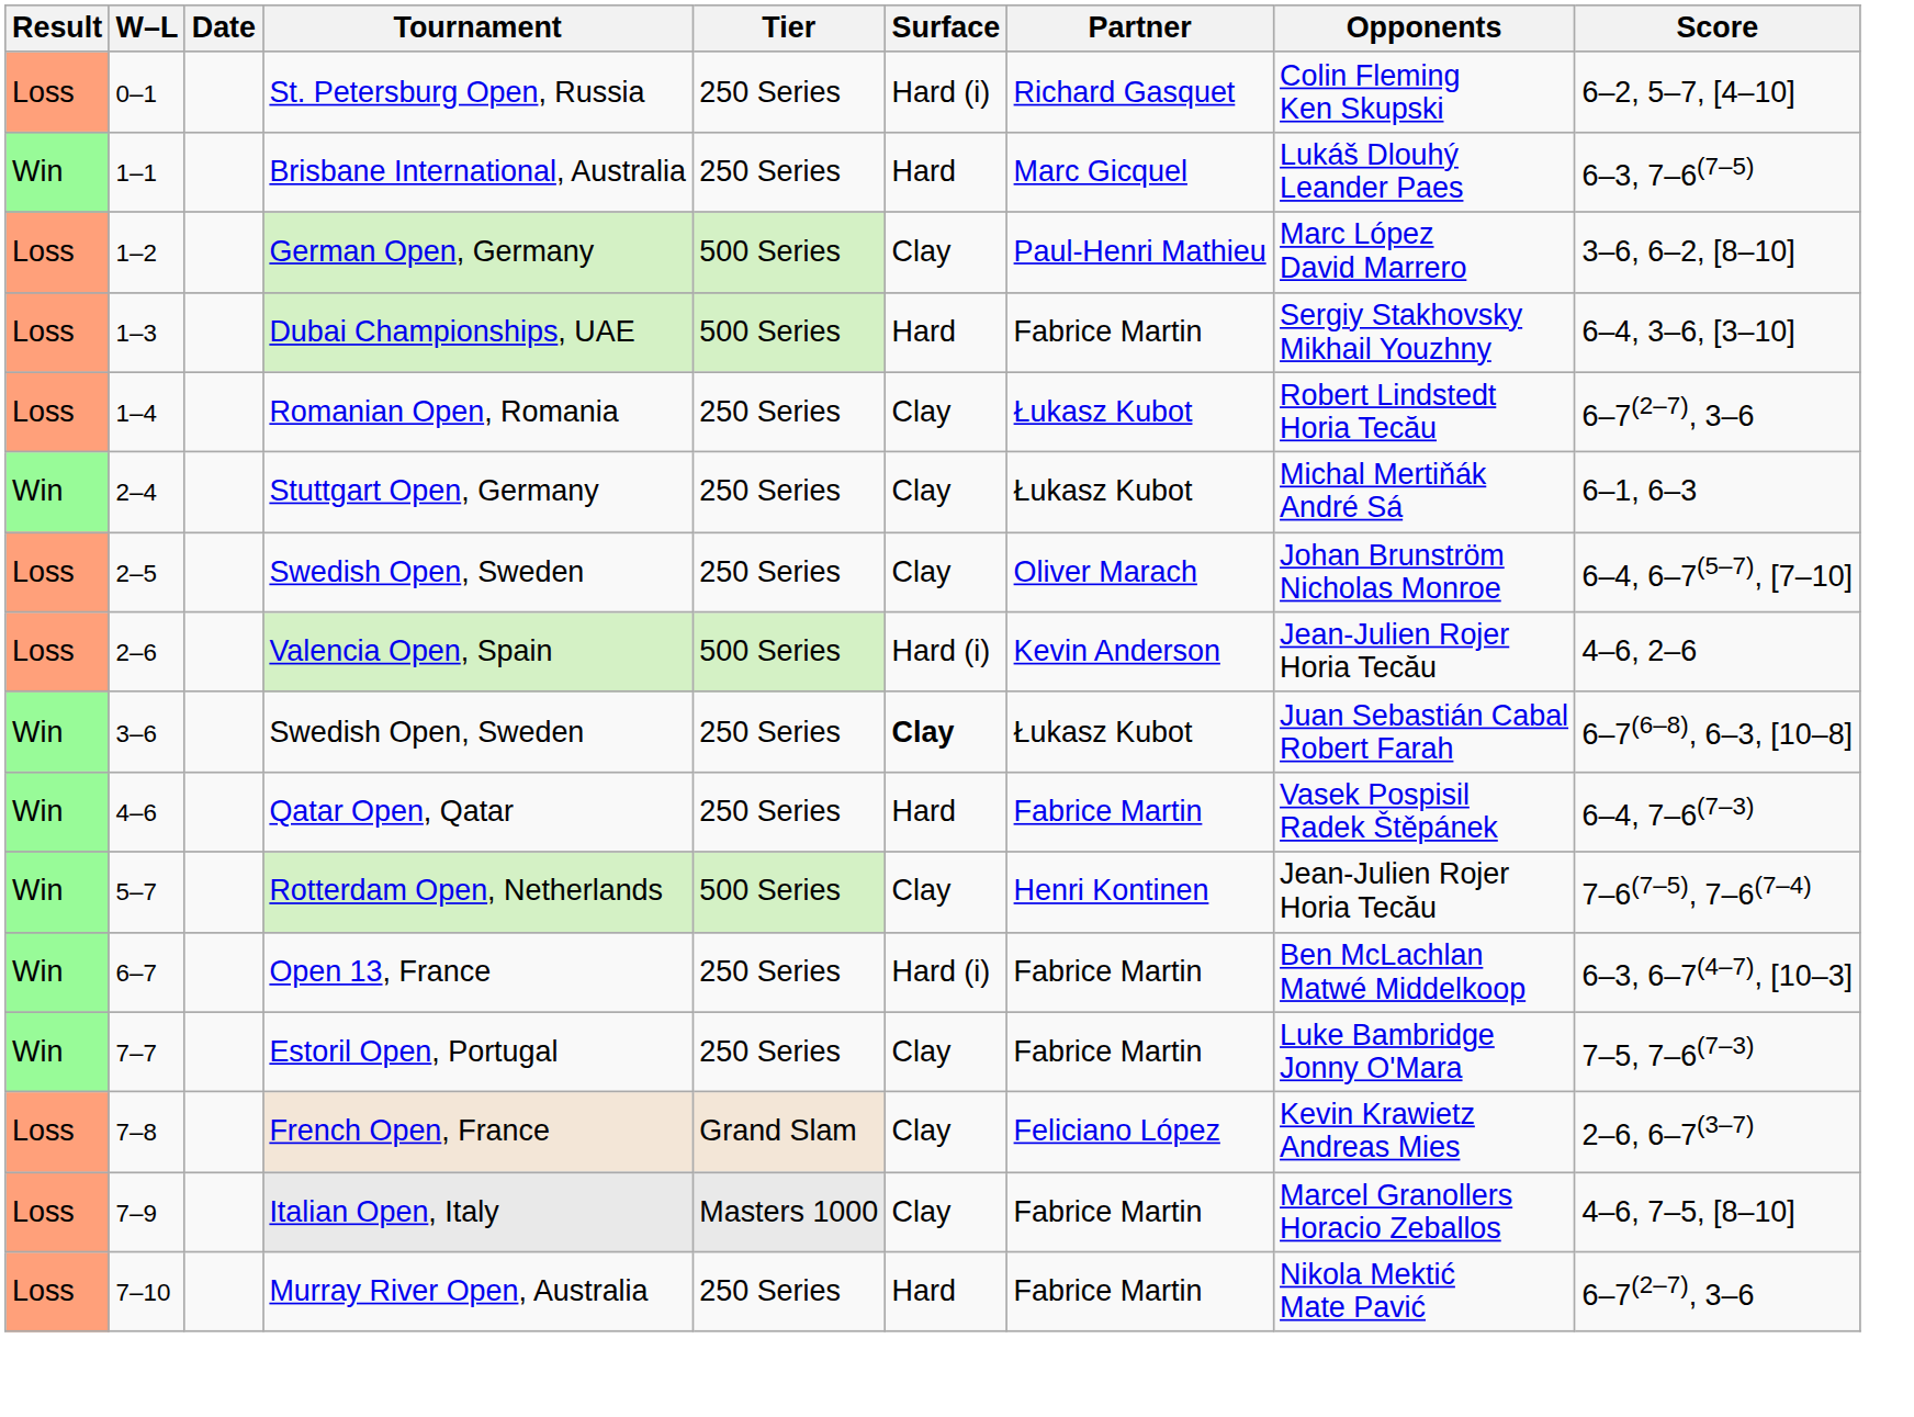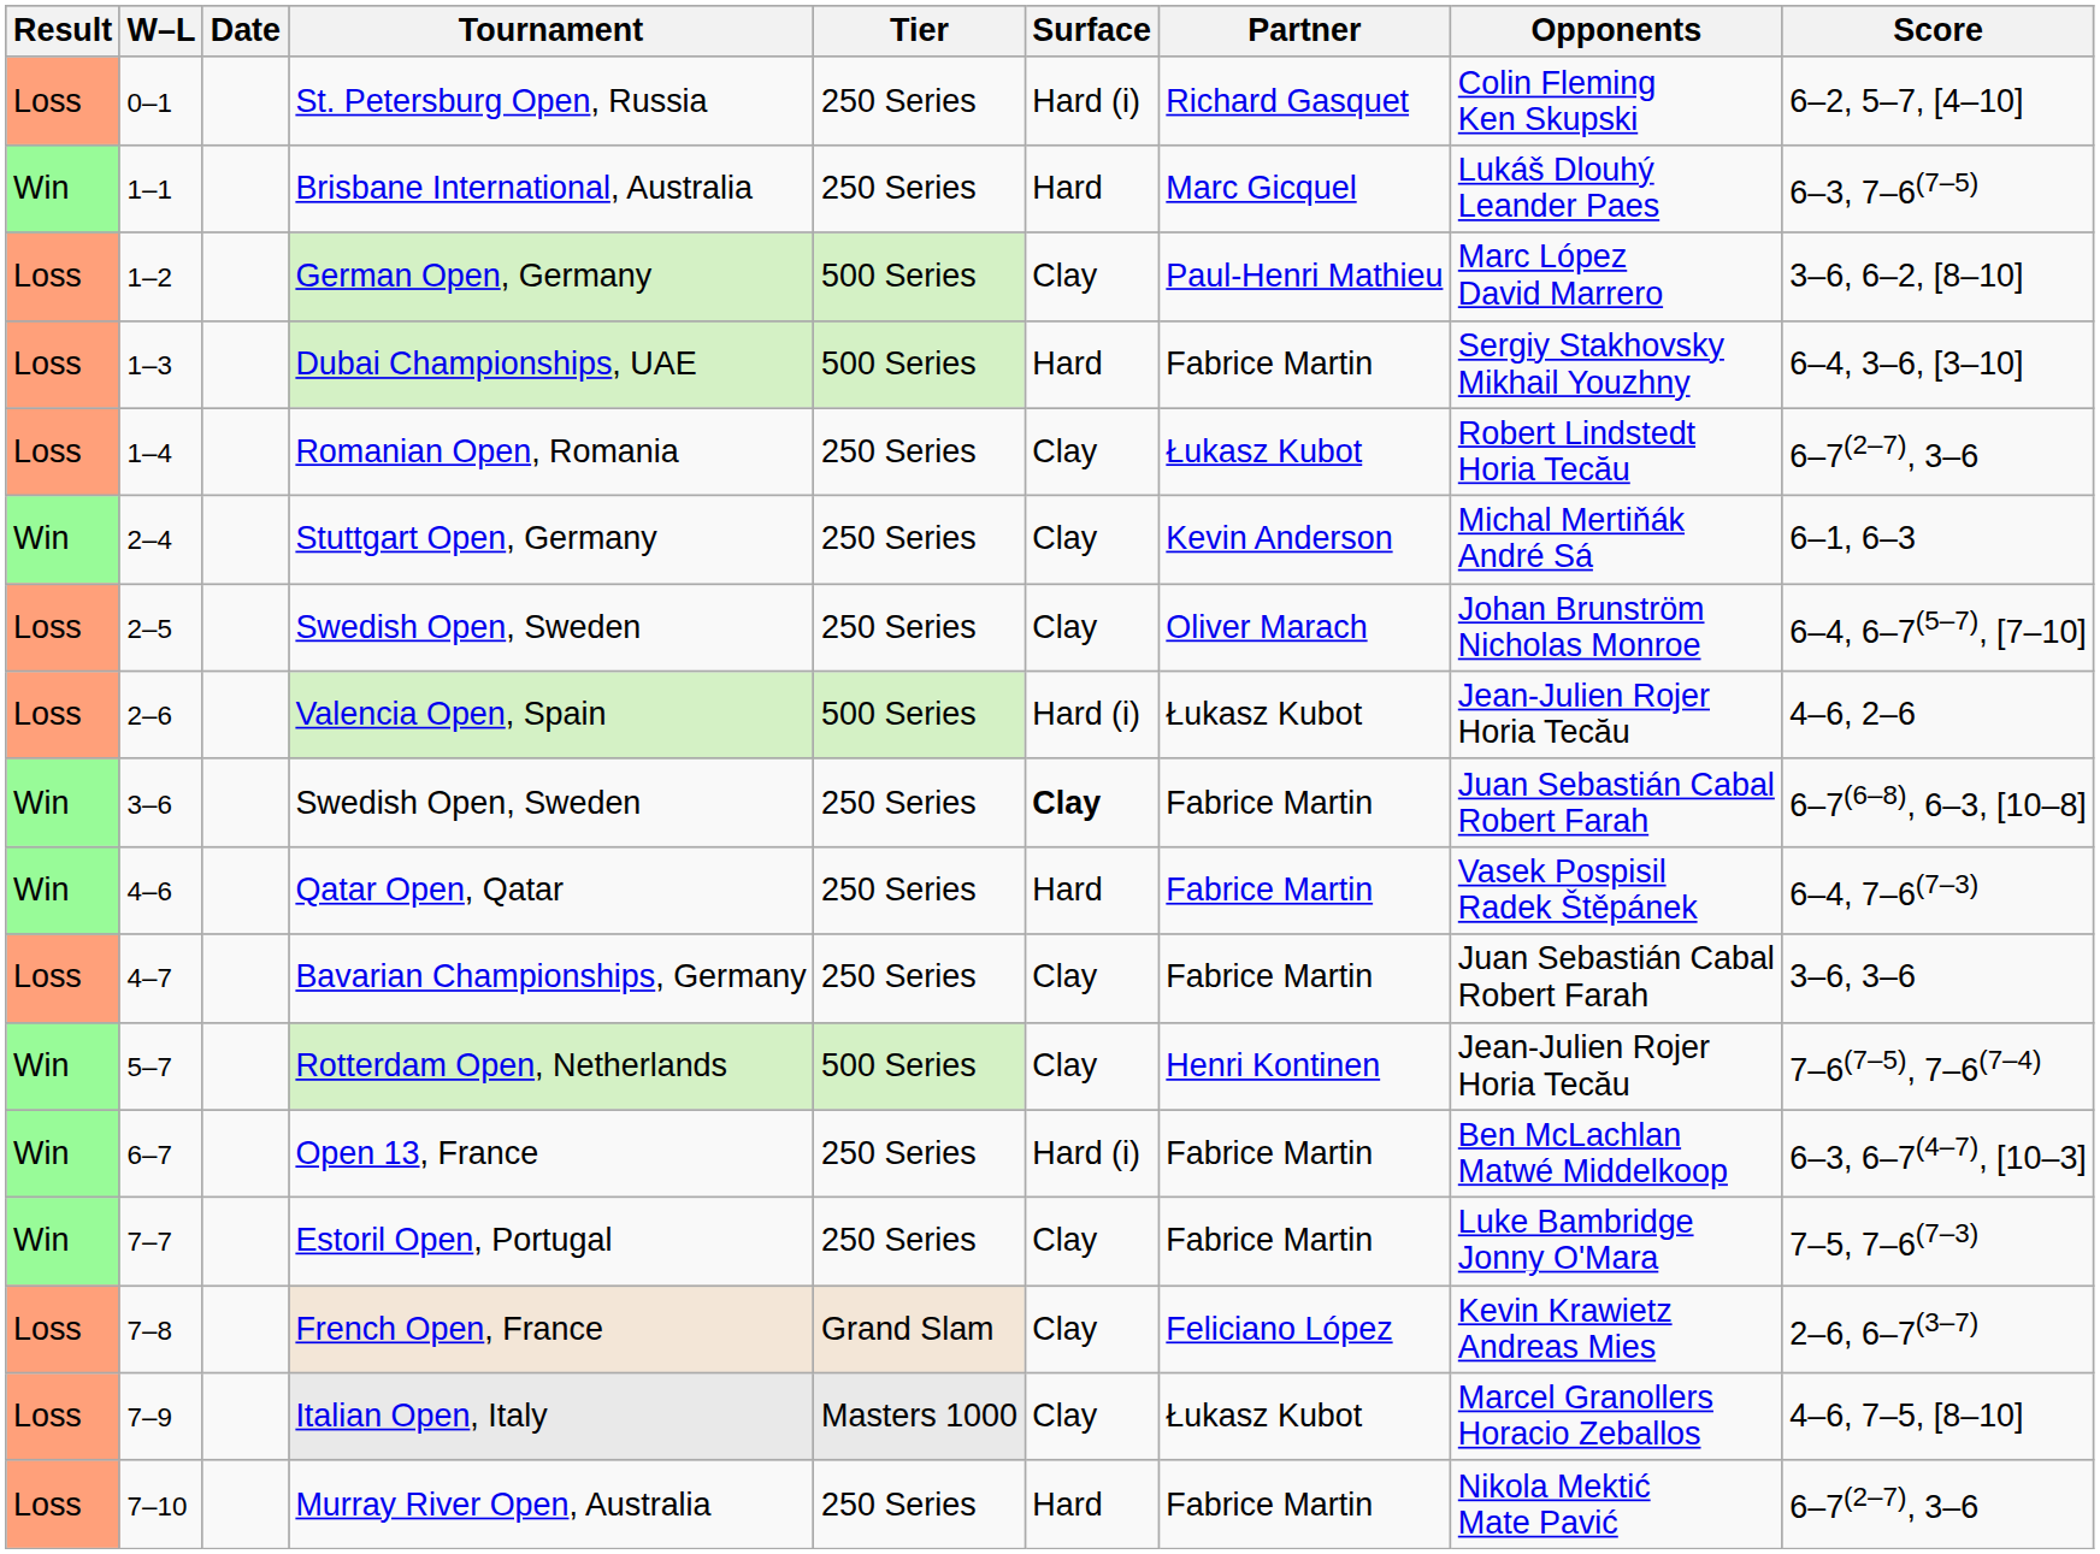 <table class="sortable wikitable">
 <tr>
 <th>Result</th>
 <th class="unsortable">W–L</th>
 <th>Date</th>
 <th>Tournament</th>
 <th>Tier</th>
 <th>Surface</th>
 <th>Partner</th>
 <th>Opponents</th>
 <th class="unsortable">Score</th>
 </tr>
 <tr>
 <td bgcolor=FFA07A>Loss</td>
 <td><small>0–1</small></td>
 <td><a href='#'></a></td>
 <td><a href='#'>St. Petersburg Open</a>, Russia</td>
 <td>250 Series</td>
 <td>Hard (i)</td>
 <td> <a href='#'>Richard Gasquet</a></td>
 <td> <a href='#'>Colin Fleming</a><br> <a href='#'>Ken Skupski</a></td>
 <td>6–2, 5–7, [4–10]</td>
 </tr>
 <tr>
 <td bgcolor=98FB98>Win</td>
 <td><small>1–1</small></td>
 <td><a href='#'></a></td>
 <td><a href='#'>Brisbane International</a>, Australia</td>
 <td>250 Series</td>
 <td>Hard</td>
 <td> <a href='#'>Marc Gicquel</a></td>
 <td> <a href='#'>Lukáš Dlouhý</a><br> <a href='#'>Leander Paes</a></td>
 <td>6–3, 7–6<sup>(7–5)</sup></td>
 </tr>
 <tr>
 <td bgcolor=FFA07A>Loss</td>
 <td><small>1–2</small></td>
 <td><a href='#'></a></td>
 <td style="background:#D4F1C5;"><a href='#'>German Open</a>, Germany</td>
 <td style="background:#D4F1C5;">500 Series</td>
 <td>Clay</td>
 <td> <a href='#'>Paul-Henri Mathieu</a></td>
 <td> <a href='#'>Marc López</a><br> <a href='#'>David Marrero</a></td>
 <td>3–6, 6–2, [8–10]</td>
 </tr>
 <tr>
 <td bgcolor=FFA07A>Loss</td>
 <td><small>1–3</small></td>
 <td><a href='#'></a></td>
 <td style="background:#D4F1C5;"><a href='#'>Dubai Championships</a>, UAE</td>
 <td style="background:#D4F1C5;">500 Series</td>
 <td>Hard</td>
 <td> Fabrice Martin</td>
 <td> <a href='#'>Sergiy Stakhovsky</a><br> <a href='#'>Mikhail Youzhny</a></td>
 <td>6–4, 3–6, [3–10]</td>
 </tr>
 <tr>
 <td bgcolor=FFA07A>Loss</td>
 <td><small>1–4</small></td>
 <td><a href='#'></a></td>
 <td><a href='#'>Romanian Open</a>, Romania</td>
 <td>250 Series</td>
 <td>Clay</td>
 <td> <a href='#'>Łukasz Kubot</a></td>
 <td> <a href='#'>Robert Lindstedt</a><br> <a href='#'>Horia Tecău</a></td>
 <td>6–7<sup>(2–7)</sup>, 3–6</td>
 </tr>
 <tr>
 <td bgcolor=98FB98>Win</td>
 <td><small>2–4</small></td>
 <td><a href='#'></a></td>
 <td><a href='#'>Stuttgart Open</a>, Germany</td>
 <td>250 Series</td>
 <td>Clay</td>
-<td> Łukasz Kubot</td>
+<td> <a href='#'>Kevin Anderson</a></td>
 <td> <a href='#'>Michal Mertiňák</a><br> <a href='#'>André Sá</a></td>
 <td>6–1, 6–3</td>
 </tr>
 <tr>
 <td bgcolor=FFA07A>Loss</td>
 <td><small>2–5</small></td>
 <td><a href='#'></a></td>
 <td><a href='#'>Swedish Open</a>, Sweden</td>
 <td>250 Series</td>
 <td>Clay</td>
 <td> <a href='#'>Oliver Marach</a></td>
 <td> <a href='#'>Johan Brunström</a><br> <a href='#'>Nicholas Monroe</a></td>
 <td>6–4, 6–7<sup>(5–7)</sup>, [7–10]</td>
 </tr>
 <tr>
 <td bgcolor=FFA07A>Loss</td>
 <td><small>2–6</small></td>
 <td><a href='#'></a></td>
 <td style="background:#D4F1C5;"><a href='#'>Valencia Open</a>, Spain</td>
 <td style="background:#D4F1C5;">500 Series</td>
 <td>Hard (i)</td>
-<td> <a href='#'>Kevin Anderson</a></td>
+<td> Łukasz Kubot</td>
 <td> <a href='#'>Jean-Julien Rojer</a><br> Horia Tecău</td>
 <td>4–6, 2–6</td>
 </tr>
 <tr>
 <td bgcolor=98FB98>Win</td>
 <td><small>3–6</small></td>
 <td><a href='#'></a></td>
 <td>Swedish Open, Sweden</td>
 <td>250 Series</td>
 <td><strong>Clay</strong></td>
-<td> Łukasz Kubot</td>
+<td> Fabrice Martin</td>
 <td> <a href='#'>Juan Sebastián Cabal</a><br> <a href='#'>Robert Farah</a></td>
 <td>6–7<sup>(6–8)</sup>, 6–3, [10–8]</td>
 </tr>
 <tr>
 <td bgcolor=98FB98>Win</td>
 <td><small>4–6</small></td>
 <td><a href='#'></a></td>
 <td><a href='#'>Qatar Open</a>, Qatar</td>
 <td>250 Series</td>
 <td>Hard</td>
 <td> <a href='#'>Fabrice Martin</a></td>
 <td> <a href='#'>Vasek Pospisil</a><br> <a href='#'>Radek Štěpánek</a></td>
 <td>6–4, 7–6<sup>(7–3)</sup></td>
+</tr>
+<tr>
+<td bgcolor=FFA07A>Loss</td>
+<td><small>4–7</small></td>
+<td><a href='#'></a></td>
+<td><a href='#'>Bavarian Championships</a>, Germany</td>
+<td>250 Series</td>
+<td>Clay</td>
+<td> Fabrice Martin</td>
+<td> Juan Sebastián Cabal<br> Robert Farah</td>
+<td>3–6, 3–6</td>
 </tr>
 <tr>
 <td bgcolor=98FB98>Win</td>
 <td><small>5–7</small></td>
 <td><a href='#'></a></td>
 <td style="background:#D4F1C5;"><a href='#'>Rotterdam Open</a>, Netherlands</td>
 <td style="background:#D4F1C5;">500 Series</td>
 <td>Clay</td>
 <td> <a href='#'>Henri Kontinen</a></td>
 <td> Jean-Julien Rojer<br> Horia Tecău</td>
 <td>7–6<sup>(7–5)</sup>, 7–6<sup>(7–4)</sup></td>
 </tr>
 <tr>
 <td bgcolor=98FB98>Win</td>
 <td><small>6–7</small></td>
 <td><a href='#'></a></td>
 <td><a href='#'>Open 13</a>, France</td>
 <td>250 Series</td>
 <td>Hard (i)</td>
 <td> Fabrice Martin</td>
 <td> <a href='#'>Ben McLachlan</a><br> <a href='#'>Matwé Middelkoop</a></td>
 <td>6–3, 6–7<sup>(4–7)</sup>, [10–3]</td>
 </tr>
 <tr>
 <td bgcolor=98FB98>Win</td>
 <td><small>7–7</small></td>
 <td><a href='#'></a></td>
 <td><a href='#'>Estoril Open</a>, Portugal</td>
 <td>250 Series</td>
 <td>Clay</td>
 <td> Fabrice Martin</td>
 <td> <a href='#'>Luke Bambridge</a><br> <a href='#'>Jonny O'Mara</a></td>
 <td>7–5, 7–6<sup>(7–3)</sup></td>
 </tr>
 <tr>
 <td bgcolor=FFA07A>Loss</td>
 <td><small>7–8</small></td>
 <td><a href='#'></a></td>
 <td style="background:#F3E6D7;"><a href='#'>French Open</a>, France</td>
 <td style="background:#F3E6D7;">Grand Slam</td>
 <td>Clay</td>
 <td> <a href='#'>Feliciano López</a></td>
 <td> <a href='#'>Kevin Krawietz</a><br> <a href='#'>Andreas Mies</a></td>
 <td>2–6, 6–7<sup>(3–7)</sup></td>
 </tr>
 <tr>
 <td bgcolor=FFA07A>Loss</td>
 <td><small>7–9</small></td>
 <td><a href='#'></a></td>
 <td style="background:#E9E9E9;"><a href='#'>Italian Open</a>, Italy</td>
 <td style="background:#E9E9E9;">Masters 1000</td>
 <td>Clay</td>
-<td> Fabrice Martin</td>
+<td> Łukasz Kubot</td>
 <td> <a href='#'>Marcel Granollers</a><br> <a href='#'>Horacio Zeballos</a></td>
 <td>4–6, 7–5, [8–10]</td>
 </tr>
 <tr>
 <td bgcolor=FFA07A>Loss</td>
 <td><small>7–10</small></td>
 <td><a href='#'></a></td>
 <td><a href='#'>Murray River Open</a>, Australia</td>
 <td>250 Series</td>
 <td>Hard</td>
 <td> Fabrice Martin</td>
 <td> <a href='#'>Nikola Mektić</a><br> <a href='#'>Mate Pavić</a></td>
 <td>6–7<sup>(2–7)</sup>, 3–6</td>
 </tr>
 </table>
